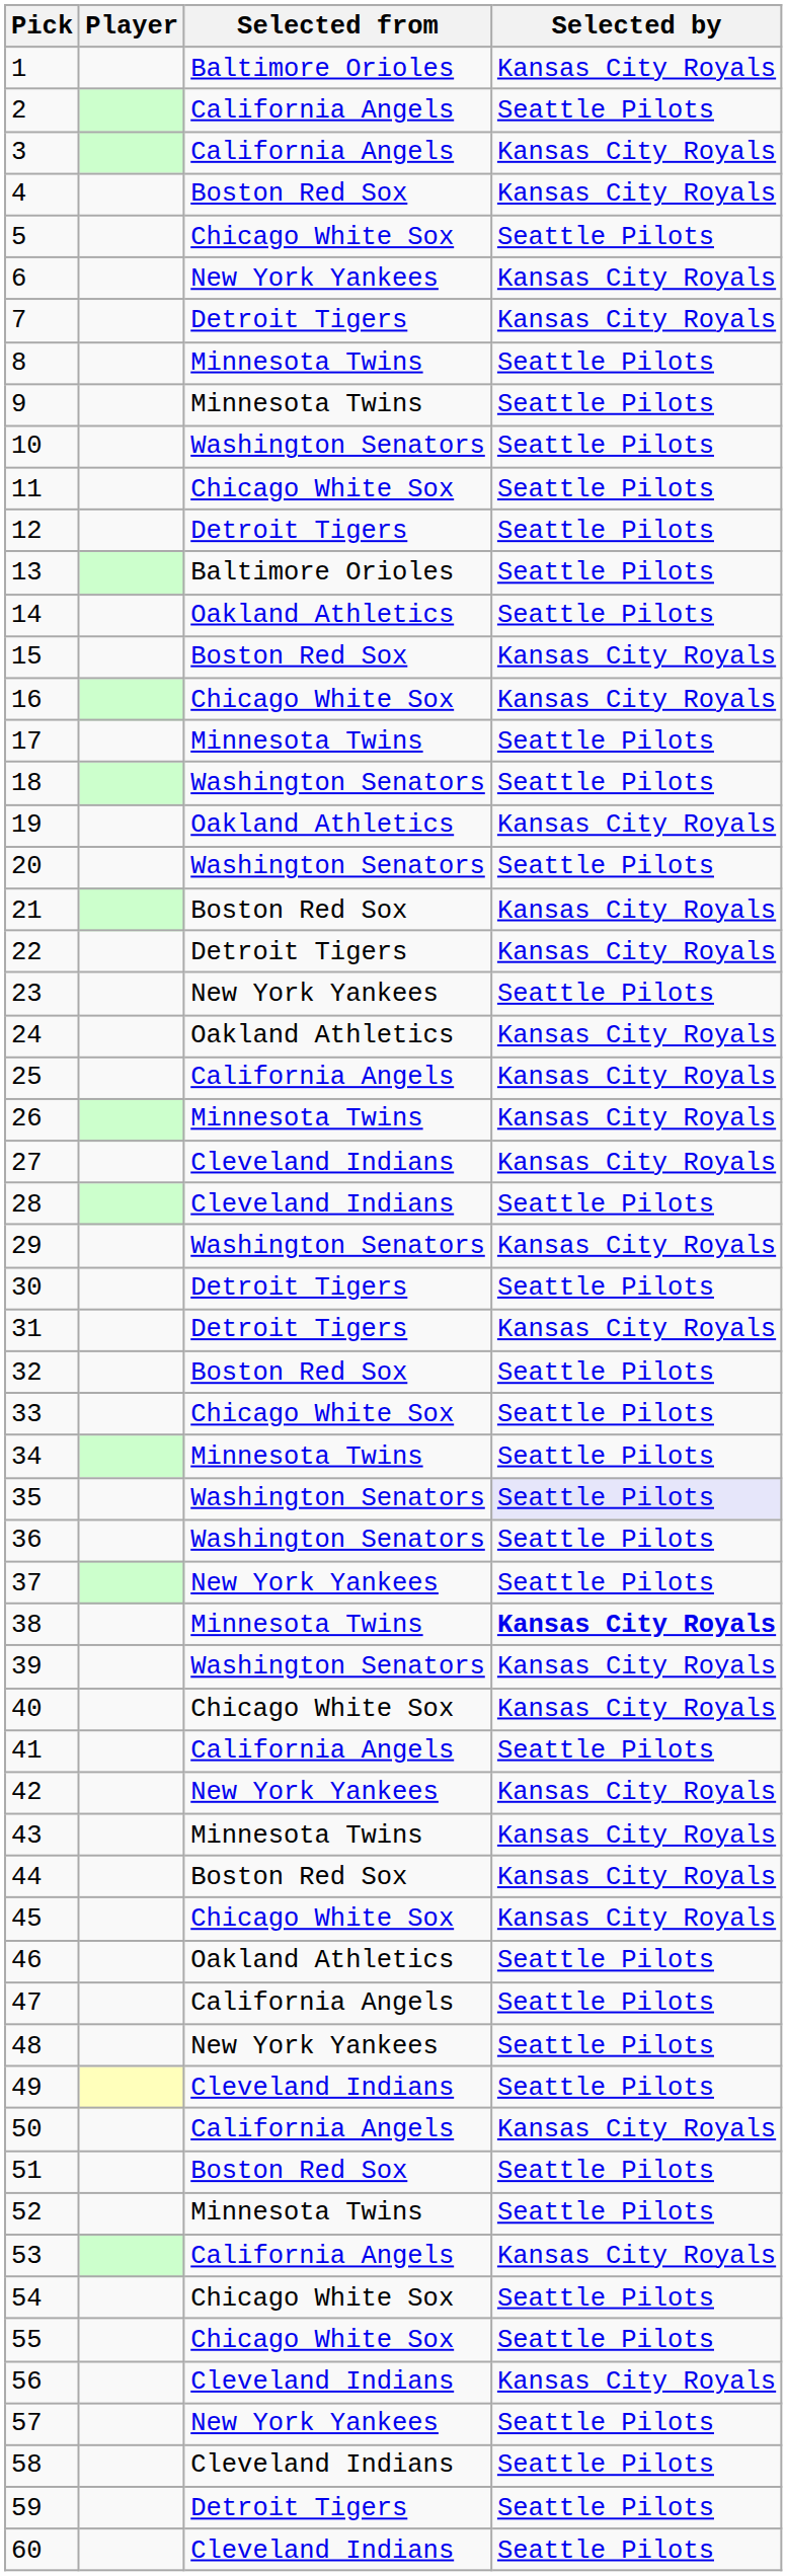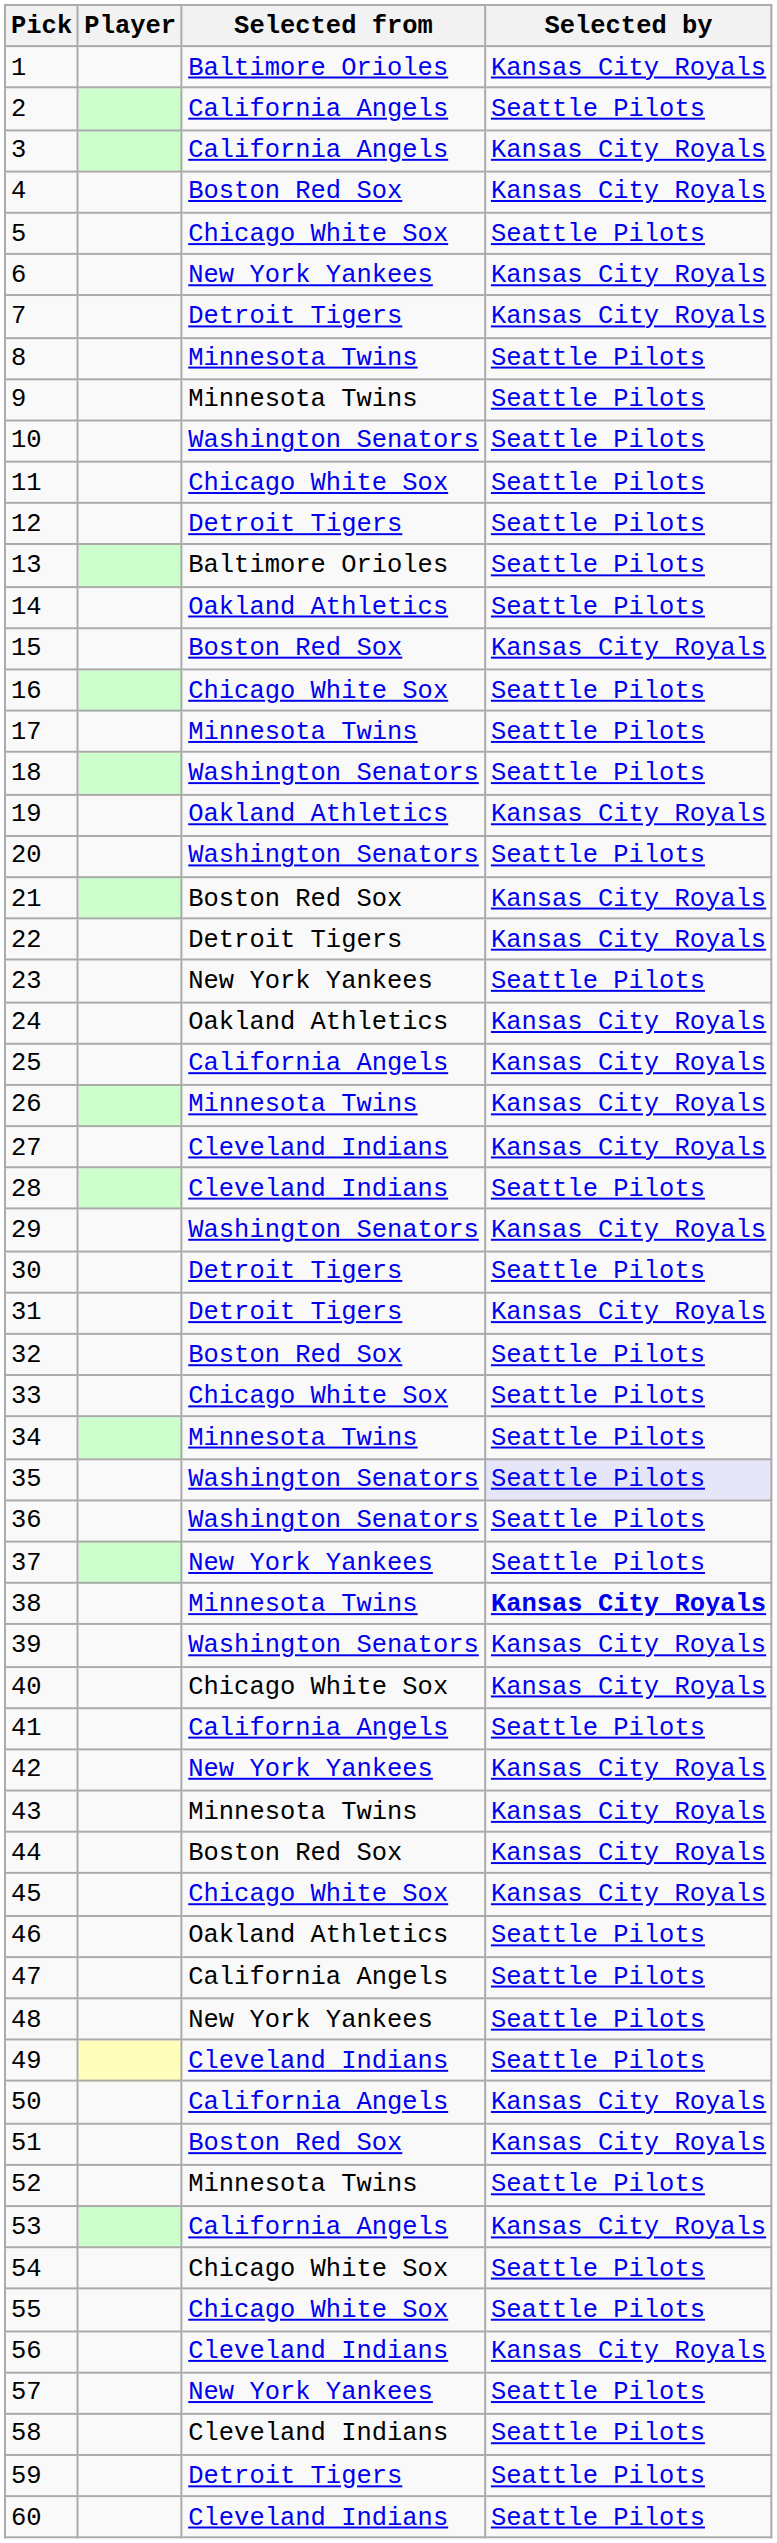 <table class="wikitable sortable">
 <tr>
 <th>Pick</th>
 <th>Player</th>
 <th>Selected from</th>
 <th>Selected by</th>
 </tr>
 <tr>
 <td>1</td>
 <td></td>
 <td><a href='#'>Baltimore Orioles</a></td>
 <td><a href='#'>Kansas City Royals</a></td>
 </tr>
 <tr>
 <td>2</td>
 <td style="background:#cfc;"></td>
 <td><a href='#'>California Angels</a></td>
 <td><a href='#'>Seattle Pilots</a></td>
 </tr>
 <tr>
 <td>3</td>
 <td scope="row" style="background:#cfc;"></td>
 <td><a href='#'>California Angels</a></td>
 <td><a href='#'>Kansas City Royals</a></td>
 </tr>
 <tr>
 <td>4</td>
 <td></td>
 <td><a href='#'>Boston Red Sox</a></td>
 <td><a href='#'>Kansas City Royals</a></td>
 </tr>
 <tr>
 <td>5</td>
 <td></td>
 <td><a href='#'>Chicago White Sox</a></td>
 <td><a href='#'>Seattle Pilots</a></td>
 </tr>
 <tr>
 <td>6</td>
 <td></td>
 <td><a href='#'>New York Yankees</a></td>
 <td><a href='#'>Kansas City Royals</a></td>
 </tr>
 <tr>
 <td>7</td>
 <td></td>
 <td><a href='#'>Detroit Tigers</a></td>
 <td><a href='#'>Kansas City Royals</a></td>
 </tr>
 <tr>
 <td>8</td>
 <td></td>
 <td><a href='#'>Minnesota Twins</a></td>
 <td><a href='#'>Seattle Pilots</a></td>
 </tr>
 <tr>
 <td>9</td>
 <td></td>
 <td>Minnesota Twins</td>
 <td><a href='#'>Seattle Pilots</a></td>
 </tr>
 <tr>
 <td>10</td>
 <td></td>
 <td><a href='#'>Washington Senators</a></td>
 <td><a href='#'>Seattle Pilots</a></td>
 </tr>
 <tr>
 <td>11</td>
 <td></td>
 <td><a href='#'>Chicago White Sox</a></td>
 <td><a href='#'>Seattle Pilots</a></td>
 </tr>
 <tr>
 <td>12</td>
 <td></td>
 <td><a href='#'>Detroit Tigers</a></td>
 <td><a href='#'>Seattle Pilots</a></td>
 </tr>
 <tr>
 <td>13</td>
 <td style="background:#cfc;"></td>
 <td>Baltimore Orioles</td>
 <td><a href='#'>Seattle Pilots</a></td>
 </tr>
 <tr>
 <td>14</td>
 <td></td>
 <td><a href='#'>Oakland Athletics</a></td>
 <td><a href='#'>Seattle Pilots</a></td>
 </tr>
 <tr>
 <td>15</td>
 <td></td>
 <td><a href='#'>Boston Red Sox</a></td>
 <td><a href='#'>Kansas City Royals</a></td>
 </tr>
 <tr>
 <td>16</td>
 <td style="background:#cfc;"></td>
 <td><a href='#'>Chicago White Sox</a></td>
-<td><a href='#'>Kansas City Royals</a></td>
+<td><a href='#'>Seattle Pilots</a></td>
 </tr>
 <tr>
 <td>17</td>
 <td></td>
 <td><a href='#'>Minnesota Twins</a></td>
 <td><a href='#'>Seattle Pilots</a></td>
 </tr>
 <tr>
 <td>18</td>
 <td style="background:#cfc;"></td>
 <td><a href='#'>Washington Senators</a></td>
 <td><a href='#'>Seattle Pilots</a></td>
 </tr>
 <tr>
 <td>19</td>
 <td></td>
 <td><a href='#'>Oakland Athletics</a></td>
 <td><a href='#'>Kansas City Royals</a></td>
 </tr>
 <tr>
 <td>20</td>
 <td></td>
 <td><a href='#'>Washington Senators</a></td>
 <td><a href='#'>Seattle Pilots</a></td>
 </tr>
 <tr>
 <td>21</td>
 <td style="background:#cfc;"></td>
 <td>Boston Red Sox</td>
 <td><a href='#'>Kansas City Royals</a></td>
 </tr>
 <tr>
 <td>22</td>
 <td></td>
 <td>Detroit Tigers</td>
 <td><a href='#'>Kansas City Royals</a></td>
 </tr>
 <tr>
 <td>23</td>
 <td></td>
 <td>New York Yankees</td>
 <td><a href='#'>Seattle Pilots</a></td>
 </tr>
 <tr>
 <td>24</td>
 <td></td>
 <td>Oakland Athletics</td>
 <td><a href='#'>Kansas City Royals</a></td>
 </tr>
 <tr>
 <td>25</td>
 <td></td>
 <td><a href='#'>California Angels</a></td>
 <td><a href='#'>Kansas City Royals</a></td>
 </tr>
 <tr>
 <td>26</td>
 <td style="background:#cfc;"></td>
 <td><a href='#'>Minnesota Twins</a></td>
 <td><a href='#'>Kansas City Royals</a></td>
 </tr>
 <tr>
 <td>27</td>
 <td></td>
 <td><a href='#'>Cleveland Indians</a></td>
 <td><a href='#'>Kansas City Royals</a></td>
 </tr>
 <tr>
 <td>28</td>
 <td style="background:#cfc;"></td>
 <td><a href='#'>Cleveland Indians</a></td>
 <td><a href='#'>Seattle Pilots</a></td>
 </tr>
 <tr>
 <td>29</td>
 <td></td>
 <td><a href='#'>Washington Senators</a></td>
 <td><a href='#'>Kansas City Royals</a></td>
 </tr>
 <tr>
 <td>30</td>
 <td></td>
 <td><a href='#'>Detroit Tigers</a></td>
 <td><a href='#'>Seattle Pilots</a></td>
 </tr>
 <tr>
 <td>31</td>
 <td></td>
 <td><a href='#'>Detroit Tigers</a></td>
 <td><a href='#'>Kansas City Royals</a></td>
 </tr>
 <tr>
 <td>32</td>
 <td></td>
 <td><a href='#'>Boston Red Sox</a></td>
 <td><a href='#'>Seattle Pilots</a></td>
 </tr>
 <tr>
 <td>33</td>
 <td></td>
 <td><a href='#'>Chicago White Sox</a></td>
 <td><a href='#'>Seattle Pilots</a></td>
 </tr>
 <tr>
 <td>34</td>
 <td style="background:#cfc;"></td>
 <td><a href='#'>Minnesota Twins</a></td>
 <td><a href='#'>Seattle Pilots</a></td>
 </tr>
 <tr>
 <td>35</td>
 <td></td>
 <td><a href='#'>Washington Senators</a></td>
 <td style="background: lavender;"><a href='#'>Seattle Pilots</a></td>
 </tr>
 <tr>
 <td>36</td>
 <td></td>
 <td><a href='#'>Washington Senators</a></td>
 <td><a href='#'>Seattle Pilots</a></td>
 </tr>
 <tr>
 <td>37</td>
 <td style="background:#cfc;"></td>
 <td><a href='#'>New York Yankees</a></td>
 <td><a href='#'>Seattle Pilots</a></td>
 </tr>
 <tr>
 <td>38</td>
 <td></td>
 <td><a href='#'>Minnesota Twins</a></td>
 <td><strong><a href='#'>Kansas City Royals</a></strong></td>
 </tr>
 <tr>
 <td>39</td>
 <td></td>
 <td><a href='#'>Washington Senators</a></td>
 <td><a href='#'>Kansas City Royals</a></td>
 </tr>
 <tr>
 <td>40</td>
 <td></td>
 <td>Chicago White Sox</td>
 <td><a href='#'>Kansas City Royals</a></td>
 </tr>
 <tr>
 <td>41</td>
 <td></td>
 <td><a href='#'>California Angels</a></td>
 <td><a href='#'>Seattle Pilots</a></td>
 </tr>
 <tr>
 <td>42</td>
 <td></td>
 <td><a href='#'>New York Yankees</a></td>
 <td><a href='#'>Kansas City Royals</a></td>
 </tr>
 <tr>
 <td>43</td>
 <td></td>
 <td>Minnesota Twins</td>
 <td><a href='#'>Kansas City Royals</a></td>
 </tr>
 <tr>
 <td>44</td>
 <td></td>
 <td>Boston Red Sox</td>
 <td><a href='#'>Kansas City Royals</a></td>
 </tr>
 <tr>
 <td>45</td>
 <td></td>
 <td><a href='#'>Chicago White Sox</a></td>
 <td><a href='#'>Kansas City Royals</a></td>
 </tr>
 <tr>
 <td>46</td>
 <td></td>
 <td>Oakland Athletics</td>
 <td><a href='#'>Seattle Pilots</a></td>
 </tr>
 <tr>
 <td>47</td>
 <td></td>
 <td>California Angels</td>
 <td><a href='#'>Seattle Pilots</a></td>
 </tr>
 <tr>
 <td>48</td>
 <td></td>
 <td>New York Yankees</td>
 <td><a href='#'>Seattle Pilots</a></td>
 </tr>
 <tr>
 <td>49</td>
 <td style="background:#ffb;"></td>
 <td><a href='#'>Cleveland Indians</a></td>
 <td><a href='#'>Seattle Pilots</a></td>
 </tr>
 <tr>
 <td>50</td>
 <td></td>
 <td><a href='#'>California Angels</a></td>
 <td><a href='#'>Kansas City Royals</a></td>
 </tr>
 <tr>
 <td>51</td>
 <td></td>
 <td><a href='#'>Boston Red Sox</a></td>
-<td><a href='#'>Seattle Pilots</a></td>
+<td><a href='#'>Kansas City Royals</a></td>
 </tr>
 <tr>
 <td>52</td>
 <td></td>
 <td>Minnesota Twins</td>
 <td><a href='#'>Seattle Pilots</a></td>
 </tr>
 <tr>
 <td>53</td>
 <td style="background:#cfc;"></td>
 <td><a href='#'>California Angels</a></td>
 <td><a href='#'>Kansas City Royals</a></td>
 </tr>
 <tr>
 <td>54</td>
 <td></td>
 <td>Chicago White Sox</td>
 <td><a href='#'>Seattle Pilots</a></td>
 </tr>
 <tr>
 <td>55</td>
 <td></td>
 <td><a href='#'>Chicago White Sox</a></td>
 <td><a href='#'>Seattle Pilots</a></td>
 </tr>
 <tr>
 <td>56</td>
 <td></td>
 <td><a href='#'>Cleveland Indians</a></td>
 <td><a href='#'>Kansas City Royals</a></td>
 </tr>
 <tr>
 <td>57</td>
 <td></td>
 <td><a href='#'>New York Yankees</a></td>
 <td><a href='#'>Seattle Pilots</a></td>
 </tr>
 <tr>
 <td>58</td>
 <td></td>
 <td>Cleveland Indians</td>
 <td><a href='#'>Seattle Pilots</a></td>
 </tr>
 <tr>
 <td>59</td>
 <td></td>
 <td><a href='#'>Detroit Tigers</a></td>
 <td><a href='#'>Seattle Pilots</a></td>
 </tr>
 <tr>
 <td>60</td>
 <td></td>
 <td><a href='#'>Cleveland Indians</a></td>
 <td><a href='#'>Seattle Pilots</a></td>
 </tr>
 </table>
